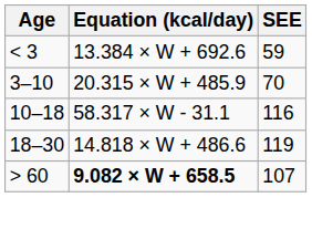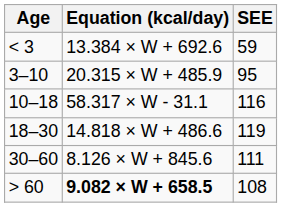 <table class="wikitable">
 <tr>
 <th>Age</th>
 <th>Equation (kcal/day)</th>
 <th>SEE</th>
 </tr>
 <tr>
 <td>< 3</td>
 <td>13.384 × W + 692.6</td>
 <td>59</td>
 </tr>
 <tr>
 <td>3–10</td>
 <td>20.315 × W + 485.9</td>
-<td>70</td>
+<td>95</td>
 </tr>
 <tr>
 <td>10–18</td>
 <td>58.317 × W - 31.1</td>
 <td>116</td>
 </tr>
 <tr>
 <td>18–30</td>
 <td>14.818 × W + 486.6</td>
 <td>119</td>
 </tr>
 <tr>
+<td>30–60</td>
+<td>8.126 × W + 845.6</td>
+<td>111</td>
+</tr>
+<tr>
 <td>> 60</td>
 <td><strong>9.082 × W + 658.5</strong></td>
-<td>107</td>
+<td>108</td>
 </tr>
 </table>
